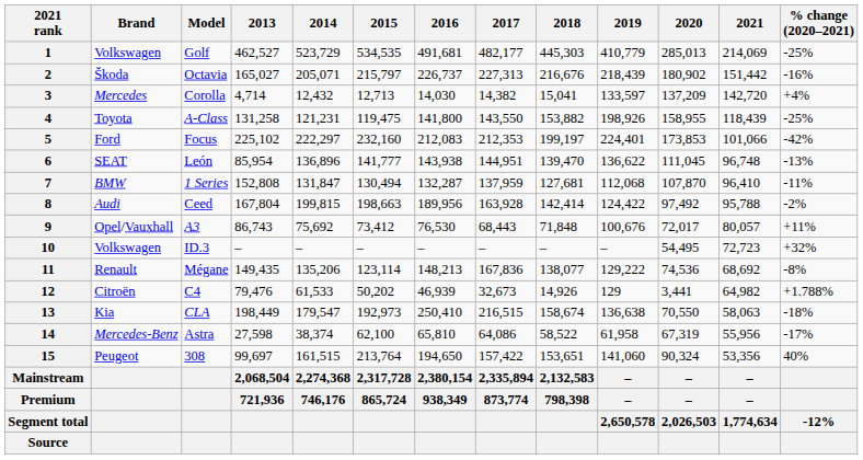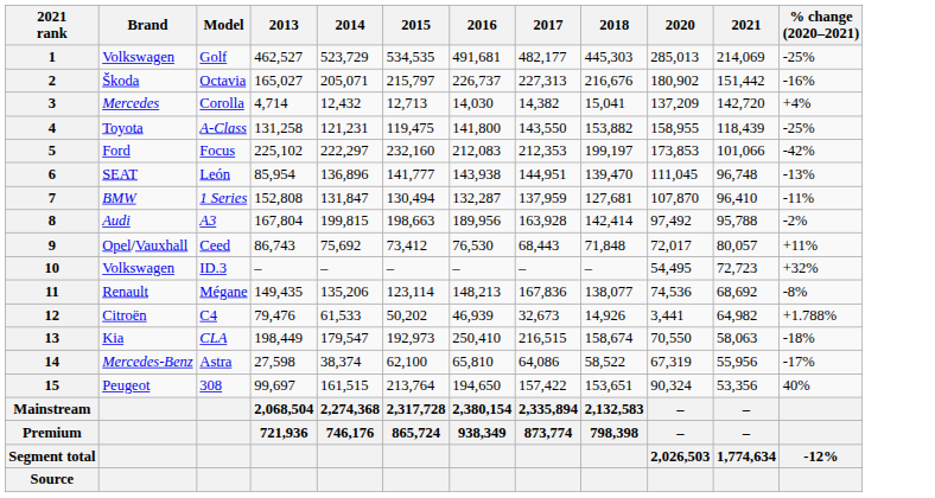 <table class="wikitable collapsibe sortable">
 <tr>
 <th>2021<br> rank</th>
 <th>Brand</th>
 <th>Model</th>
 <th>2013</th>
 <th>2014</th>
 <th>2015</th>
 <th>2016</th>
 <th>2017</th>
 <th>2018</th>
-<th>2019</th>
 <th>2020</th>
 <th>2021</th>
 <th>% change <br>(2020–2021)</th>
 </tr>
 <tr>
 <th>1</th>
 <td><a href='#'>Volkswagen</a></td>
 <td><a href='#'>Golf</a></td>
 <td>462,527</td>
 <td>523,729</td>
 <td>534,535</td>
 <td>491,681</td>
 <td>482,177</td>
 <td>445,303</td>
-<td>410,779</td>
 <td>285,013</td>
 <td>214,069</td>
 <td> -25%</td>
 </tr>
 <tr>
 <th>2</th>
 <td><a href='#'>Škoda</a></td>
 <td><a href='#'>Octavia</a></td>
 <td>165,027</td>
 <td>205,071</td>
 <td>215,797</td>
 <td>226,737</td>
 <td>227,313</td>
 <td>216,676</td>
-<td>218,439</td>
 <td>180,902</td>
 <td>151,442</td>
 <td> -16%</td>
 </tr>
 <tr>
 <th>3</th>
 <td><a href='#'><em>Mercedes</em></a></td>
 <td><a href='#'>Corolla</a></td>
 <td>4,714</td>
 <td>12,432</td>
 <td>12,713</td>
 <td>14,030</td>
 <td>14,382</td>
 <td>15,041</td>
-<td>133,597</td>
 <td>137,209</td>
 <td>142,720</td>
 <td> +4%</td>
 </tr>
 <tr>
 <th>4</th>
 <td><a href='#'>Toyota</a></td>
 <td><a href='#'><em>A-Class</em></a></td>
 <td>131,258</td>
 <td>121,231</td>
 <td>119,475</td>
 <td>141,800</td>
 <td>143,550</td>
 <td>153,882</td>
-<td>198,926</td>
 <td>158,955</td>
 <td>118,439</td>
 <td> -25%</td>
 </tr>
 <tr>
 <th>5</th>
 <td><a href='#'>Ford</a></td>
 <td><a href='#'>Focus</a></td>
 <td>225,102</td>
 <td>222,297</td>
 <td>232,160</td>
 <td>212,083</td>
 <td>212,353</td>
 <td>199,197</td>
-<td>224,401</td>
 <td>173,853</td>
 <td>101,066</td>
 <td> -42%</td>
 </tr>
 <tr>
 <th>6</th>
 <td><a href='#'>SEAT</a></td>
 <td><a href='#'>León</a></td>
 <td>85,954</td>
 <td>136,896</td>
 <td>141,777</td>
 <td>143,938</td>
 <td>144,951</td>
 <td>139,470</td>
-<td>136,622</td>
 <td>111,045</td>
 <td>96,748</td>
 <td> -13%</td>
 </tr>
 <tr>
 <th>7</th>
 <td><em><a href='#'>BMW</a></em></td>
 <td><a href='#'><em>1 Series</em></a></td>
 <td>152,808</td>
 <td>131,847</td>
 <td>130,494</td>
 <td>132,287</td>
 <td>137,959</td>
 <td>127,681</td>
-<td>112,068</td>
 <td>107,870</td>
 <td>96,410</td>
 <td> -11%</td>
 </tr>
 <tr>
 <th>8</th>
 <td><em><a href='#'>Audi</a></em></td>
-<td><a href='#'>Ceed</a></td>
+<td><a href='#'><em>A3</em></a></td>
 <td>167,804</td>
 <td>199,815</td>
 <td>198,663</td>
 <td>189,956</td>
 <td>163,928</td>
 <td>142,414</td>
-<td>124,422</td>
 <td>97,492</td>
 <td>95,788</td>
 <td> -2%</td>
 </tr>
 <tr>
 <th>9</th>
 <td><a href='#'>Opel</a>/<a href='#'>Vauxhall</a></td>
-<td><a href='#'><em>A3</em></a></td>
+<td><a href='#'>Ceed</a></td>
 <td>86,743</td>
 <td>75,692</td>
 <td>73,412</td>
 <td>76,530</td>
 <td>68,443</td>
 <td>71,848</td>
-<td>100,676</td>
 <td>72,017</td>
 <td>80,057</td>
 <td> +11%</td>
 </tr>
 <tr>
 <th>10</th>
 <td><a href='#'>Volkswagen</a></td>
 <td><a href='#'>ID.3</a></td>
-<td>–</td>
 <td>–</td>
 <td>–</td>
 <td>–</td>
 <td>–</td>
 <td>–</td>
 <td>–</td>
 <td>54,495</td>
 <td>72,723</td>
 <td> +32%</td>
 </tr>
 <tr>
 <th>11</th>
 <td><a href='#'>Renault</a></td>
 <td><a href='#'>Mégane</a></td>
 <td>149,435</td>
 <td>135,206</td>
 <td>123,114</td>
 <td>148,213</td>
 <td>167,836</td>
 <td>138,077</td>
-<td>129,222</td>
 <td>74,536</td>
 <td>68,692</td>
 <td> -8%</td>
 </tr>
 <tr>
 <th>12</th>
 <td><a href='#'>Citroën</a></td>
 <td><a href='#'>C4</a></td>
 <td>79,476</td>
 <td>61,533</td>
 <td>50,202</td>
 <td>46,939</td>
 <td>32,673</td>
 <td>14,926</td>
-<td>129</td>
 <td>3,441</td>
 <td>64,982</td>
 <td> +1.788%</td>
 </tr>
 <tr>
 <th>13</th>
 <td><a href='#'>Kia</a></td>
 <td><a href='#'><em>CLA</em></a></td>
 <td>198,449</td>
 <td>179,547</td>
 <td>192,973</td>
 <td>250,410</td>
 <td>216,515</td>
 <td>158,674</td>
-<td>136,638</td>
 <td>70,550</td>
 <td>58,063</td>
 <td> -18%</td>
 </tr>
 <tr>
 <th>14</th>
 <td><em><a href='#'>Mercedes-Benz</a></em></td>
 <td><a href='#'>Astra</a></td>
 <td>27,598</td>
 <td>38,374</td>
 <td>62,100</td>
 <td>65,810</td>
 <td>64,086</td>
 <td>58,522</td>
-<td>61,958</td>
 <td>67,319</td>
 <td>55,956</td>
 <td> -17%</td>
 </tr>
 <tr>
 <th>15</th>
 <td><a href='#'>Peugeot</a></td>
 <td><a href='#'>308</a></td>
 <td>99,697</td>
 <td>161,515</td>
 <td>213,764</td>
 <td>194,650</td>
 <td>157,422</td>
 <td>153,651</td>
-<td>141,060</td>
 <td>90,324</td>
 <td>53,356</td>
 <td> 40%</td>
 </tr>
 <tr>
 <th>Mainstream</th>
 <th></th>
 <th></th>
 <th>2,068,504</th>
 <th>2,274,368</th>
 <th>2,317,728</th>
 <th>2,380,154</th>
 <th>2,335,894</th>
 <th>2,132,583</th>
 <th>–</th>
 <th>–</th>
-<th>–</th>
 <th></th>
 </tr>
 <tr>
 <th>Premium</th>
 <th></th>
 <th></th>
 <th>721,936</th>
 <th>746,176</th>
 <th>865,724</th>
 <th>938,349</th>
 <th>873,774</th>
 <th>798,398</th>
 <th>–</th>
 <th>–</th>
-<th>–</th>
 <th></th>
 </tr>
 <tr>
 <th>Segment total</th>
 <th></th>
 <th></th>
 <th></th>
 <th></th>
 <th></th>
 <th></th>
 <th></th>
 <th></th>
-<th>2,650,578</th>
 <th>2,026,503</th>
 <th>1,774,634</th>
 <th> -12%</th>
 </tr>
 <tr>
 <th>Source</th>
 <th></th>
 <th></th>
 <th></th>
 <th></th>
 <th></th>
 <th></th>
 <th></th>
 <th></th>
 <th></th>
 <th></th>
 <th></th>
-<th></th>
 </tr>
 </table>
